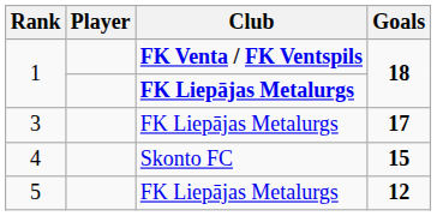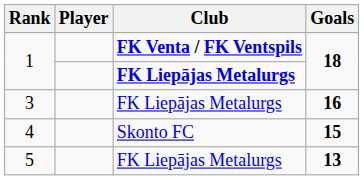 <table class="wikitable" style="text-align:center">
 <tr>
 <th>Rank</th>
 <th>Player</th>
 <th>Club</th>
 <th>Goals</th>
 </tr>
 <tr>
 <td rowspan=2>1</td>
 <td align="left"><strong></strong></td>
 <td align="left"><strong><a href='#'>FK Venta</a> / <a href='#'>FK Ventspils</a></strong></td>
 <td rowspan=2><strong>18</strong></td>
 </tr>
 <tr>
 <td align="left"><strong></strong></td>
 <td align="left"><strong><a href='#'>FK Liepājas Metalurgs</a></strong></td>
 </tr>
 <tr>
 <td>3</td>
 <td align="left"></td>
 <td align="left"><a href='#'>FK Liepājas Metalurgs</a></td>
-<td><strong>17</strong></td>
+<td><strong>16</strong></td>
 </tr>
 <tr>
 <td>4</td>
 <td align="left"></td>
 <td align="left"><a href='#'>Skonto FC</a></td>
 <td><strong>15</strong></td>
 </tr>
 <tr>
 <td>5</td>
 <td align="left"></td>
 <td align="left"><a href='#'>FK Liepājas Metalurgs</a></td>
-<td><strong>12</strong></td>
+<td><strong>13</strong></td>
 </tr>
 </table>
